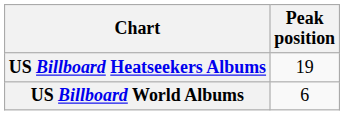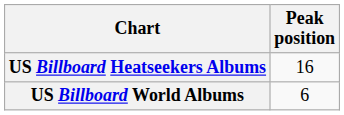 <table class="wikitable sortable plainrowheaders">
 <tr>
 <th>Chart</th>
 <th>Peak<br>position</th>
 </tr>
 <tr>
 <th scope="row">US <em><a href='#'>Billboard</a></em> <a href='#'>Heatseekers Albums</a></th>
-<td align="center">19</td>
+<td align="center">16</td>
 </tr>
 <tr>
 <th scope="row">US <em><a href='#'>Billboard</a></em> World Albums</th>
 <td align="center">6</td>
 </tr>
 </table>
